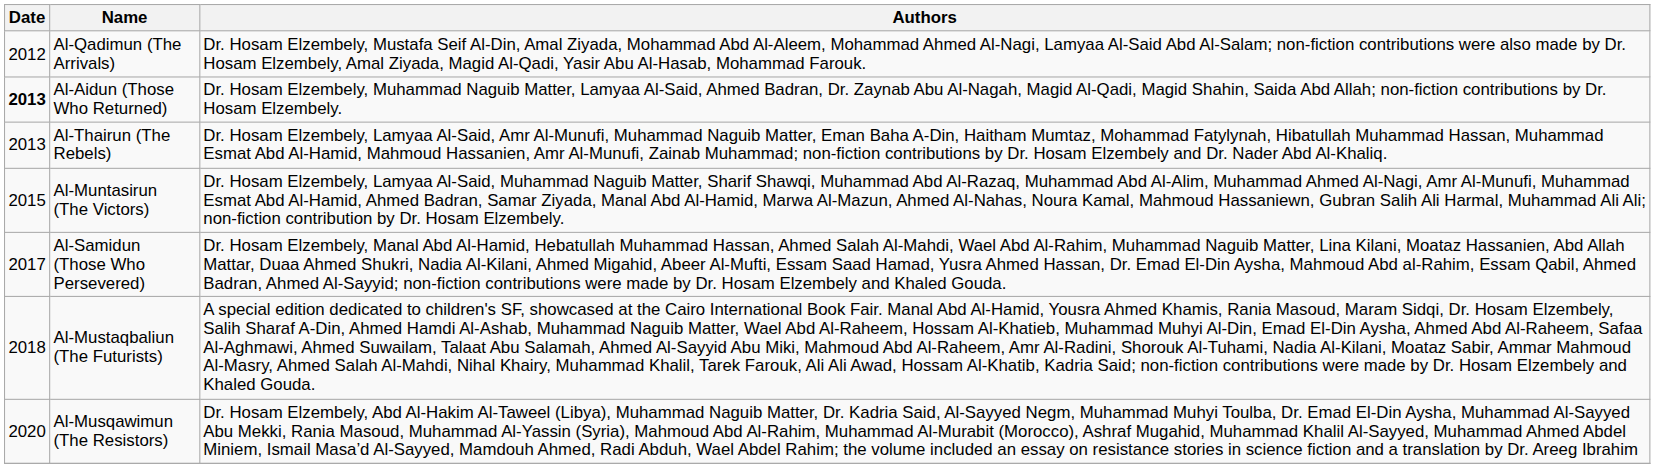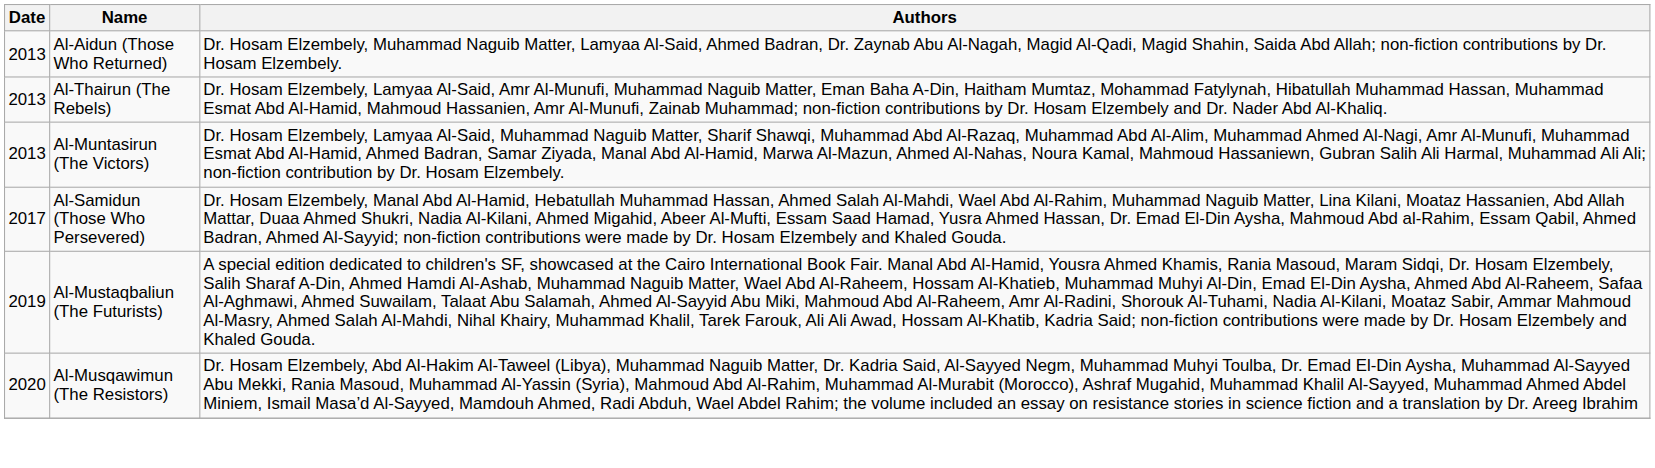 <table class="wikitable">
 <tr>
 <th>Date</th>
 <th>Name</th>
 <th>Authors</th>
 </tr>
 <tr>
-<td>2012</td>
-<td>Al-Qadimun (The Arrivals)</td>
-<td>Dr. Hosam Elzembely, Mustafa Seif Al-Din, Amal Ziyada, Mohammad Abd Al-Aleem, Mohammad Ahmed Al-Nagi, Lamyaa Al-Said Abd Al-Salam; non-fiction contributions were also made by Dr. Hosam Elzembely, Amal Ziyada, Magid Al-Qadi, Yasir Abu Al-Hasab, Mohammad Farouk.</td>
-</tr>
-<tr>
-<td><strong>2013</strong></td>
+<td>2013</td>
 <td>Al-Aidun (Those Who Returned)</td>
 <td>Dr. Hosam Elzembely, Muhammad Naguib Matter, Lamyaa Al-Said, Ahmed Badran, Dr. Zaynab Abu Al-Nagah, Magid Al-Qadi, Magid Shahin, Saida Abd Allah; non-fiction contributions by Dr. Hosam Elzembely.</td>
 </tr>
 <tr>
 <td>2013</td>
 <td>Al-Thairun (The Rebels)</td>
 <td>Dr. Hosam Elzembely, Lamyaa Al-Said, Amr Al-Munufi, Muhammad Naguib Matter, Eman Baha A-Din, Haitham Mumtaz, Mohammad Fatylynah, Hibatullah Muhammad Hassan, Muhammad Esmat Abd Al-Hamid, Mahmoud Hassanien, Amr Al-Munufi, Zainab Muhammad; non-fiction contributions by Dr. Hosam Elzembely and Dr. Nader Abd Al-Khaliq.</td>
 </tr>
 <tr>
-<td>2015</td>
+<td>2013</td>
 <td>Al-Muntasirun (The Victors)</td>
 <td>Dr. Hosam Elzembely, Lamyaa Al-Said, Muhammad Naguib Matter, Sharif Shawqi, Muhammad Abd Al-Razaq, Muhammad Abd Al-Alim, Muhammad Ahmed Al-Nagi, Amr Al-Munufi, Muhammad Esmat Abd Al-Hamid, Ahmed Badran, Samar Ziyada, Manal Abd Al-Hamid, Marwa Al-Mazun, Ahmed Al-Nahas, Noura Kamal, Mahmoud Hassaniewn, Gubran Salih Ali Harmal, Muhammad Ali Ali; non-fiction contribution by Dr. Hosam Elzembely.</td>
 </tr>
 <tr>
 <td>2017</td>
 <td>Al-Samidun (Those Who Persevered)</td>
 <td>Dr. Hosam Elzembely, Manal Abd Al-Hamid, Hebatullah Muhammad Hassan, Ahmed Salah Al-Mahdi, Wael Abd Al-Rahim, Muhammad Naguib Matter, Lina Kilani, Moataz Hassanien, Abd Allah Mattar, Duaa Ahmed Shukri, Nadia Al-Kilani, Ahmed Migahid, Abeer Al-Mufti, Essam Saad Hamad, Yusra Ahmed Hassan, Dr. Emad El-Din Aysha, Mahmoud Abd al-Rahim, Essam Qabil, Ahmed Badran, Ahmed Al-Sayyid; non-fiction contributions were made by Dr. Hosam Elzembely and Khaled Gouda.</td>
 </tr>
 <tr>
-<td>2018</td>
+<td>2019</td>
 <td>Al-Mustaqbaliun (The Futurists)</td>
 <td>A special edition dedicated to children's SF, showcased at the Cairo International Book Fair. Manal Abd Al-Hamid, Yousra Ahmed Khamis, Rania Masoud, Maram Sidqi, Dr. Hosam Elzembely, Salih Sharaf A-Din, Ahmed Hamdi Al-Ashab, Muhammad Naguib Matter, Wael Abd Al-Raheem, Hossam Al-Khatieb, Muhammad Muhyi Al-Din, Emad El-Din Aysha, Ahmed Abd Al-Raheem, Safaa Al-Aghmawi, Ahmed Suwailam, Talaat Abu Salamah, Ahmed Al-Sayyid Abu Miki, Mahmoud Abd Al-Raheem, Amr Al-Radini, Shorouk Al-Tuhami, Nadia Al-Kilani, Moataz Sabir, Ammar Mahmoud Al-Masry, Ahmed Salah Al-Mahdi, Nihal Khairy, Muhammad Khalil, Tarek Farouk, Ali Ali Awad, Hossam Al-Khatib, Kadria Said; non-fiction contributions were made by Dr. Hosam Elzembely and Khaled Gouda.</td>
 </tr>
 <tr>
 <td>2020</td>
 <td>Al-Musqawimun (The Resistors)</td>
 <td>Dr. Hosam Elzembely, Abd Al-Hakim Al-Taweel (Libya), Muhammad Naguib Matter, Dr. Kadria Said, Al-Sayyed Negm, Muhammad Muhyi Toulba, Dr. Emad El-Din Aysha, Muhammad Al-Sayyed Abu Mekki, Rania Masoud, Muhammad Al-Yassin (Syria), Mahmoud Abd Al-Rahim, Muhammad Al-Murabit (Morocco), Ashraf Mugahid, Muhammad Khalil Al-Sayyed, Muhammad Ahmed Abdel Miniem, Ismail Masa’d Al-Sayyed, Mamdouh Ahmed, Radi Abduh, Wael Abdel Rahim; the volume included an essay on resistance stories in science fiction and a translation by Dr. Areeg Ibrahim</td>
 </tr>
 <tr>
 </tr>
 </table>
